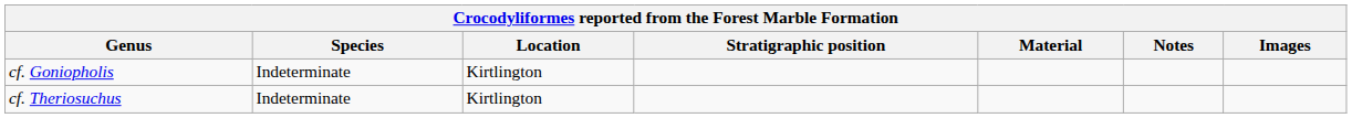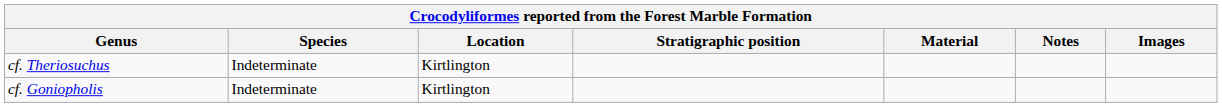 <table class="wikitable" align="center" width="100%">
 <tr>
 <th colspan="7" align="center"><strong><a href='#'>Crocodyliformes</a> reported from the Forest Marble Formation</strong></th>
 </tr>
 <tr>
 <th>Genus</th>
 <th>Species</th>
 <th>Location</th>
 <th>Stratigraphic position</th>
 <th>Material</th>
 <th>Notes</th>
 <th>Images</th>
 </tr>
 <tr>
+<td><em>cf. <a href='#'>Theriosuchus</a></em></td>
+<td>Indeterminate</td>
+<td>Kirtlington</td>
+<td></td>
+<td></td>
+<td></td>
+<td></td>
+</tr>
+<tr>
 <td><em>cf. <a href='#'>Goniopholis</a></em></td>
 <td>Indeterminate</td>
 <td>Kirtlington</td>
 <td></td>
 <td></td>
 <td></td>
 <td></td>
 </tr>
-<tr>
-<td><em>cf. <a href='#'>Theriosuchus</a></em></td>
-<td>Indeterminate</td>
-<td>Kirtlington</td>
-<td></td>
-<td></td>
-<td></td>
-<td></td>
-</tr>
 </table>
